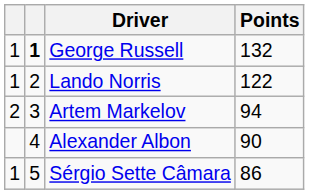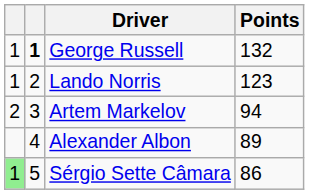 <table class="wikitable" style="font-size: 85%;">
 <tr>
 <th></th>
 <th></th>
 <th>Driver</th>
 <th>Points</th>
 </tr>
 <tr>
 <td> 1</td>
 <td align="center"><strong>1</strong></td>
 <td> <a href='#'>George Russell</a></td>
 <td>132</td>
 </tr>
 <tr>
 <td> 1</td>
 <td align="center">2</td>
 <td> <a href='#'>Lando Norris</a></td>
-<td>122</td>
+<td>123</td>
 </tr>
 <tr>
 <td> 2</td>
 <td align="center">3</td>
 <td> <a href='#'>Artem Markelov</a></td>
 <td>94</td>
 </tr>
 <tr>
 <td></td>
 <td align="center">4</td>
 <td> <a href='#'>Alexander Albon</a></td>
-<td>90</td>
+<td>89</td>
 </tr>
 <tr>
-<td> 1</td>
+<td style="background: lightgreen;"> 1</td>
 <td align="center">5</td>
 <td> <a href='#'>Sérgio Sette Câmara</a></td>
 <td>86</td>
 </tr>
 </table>
